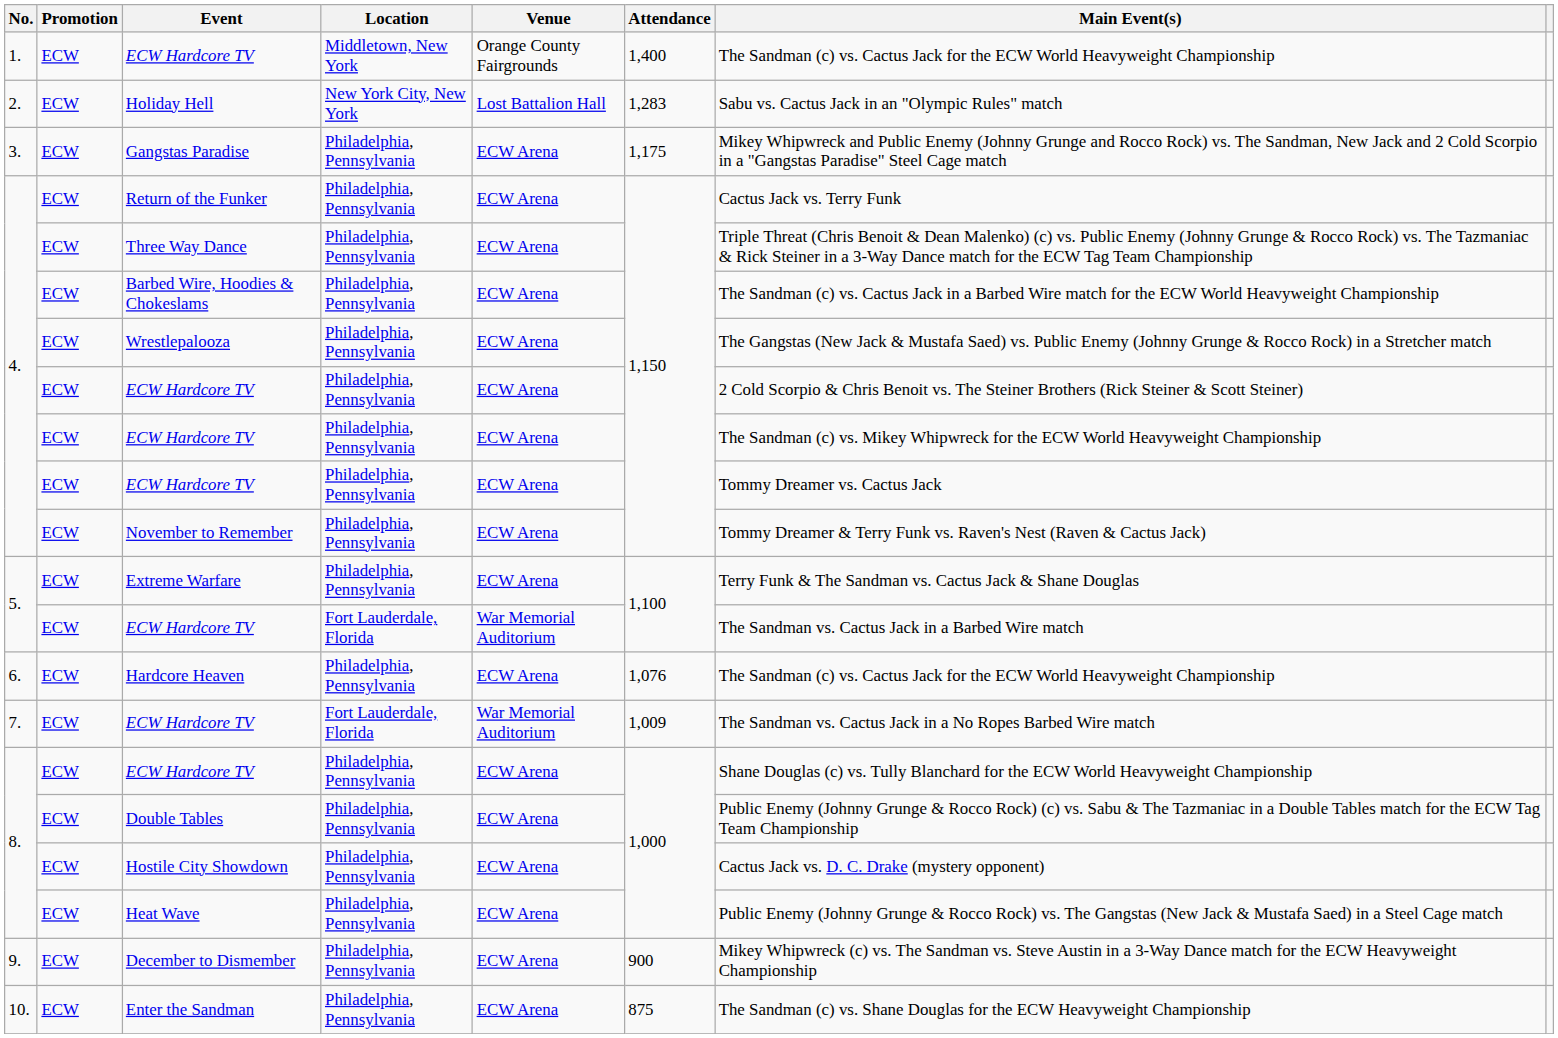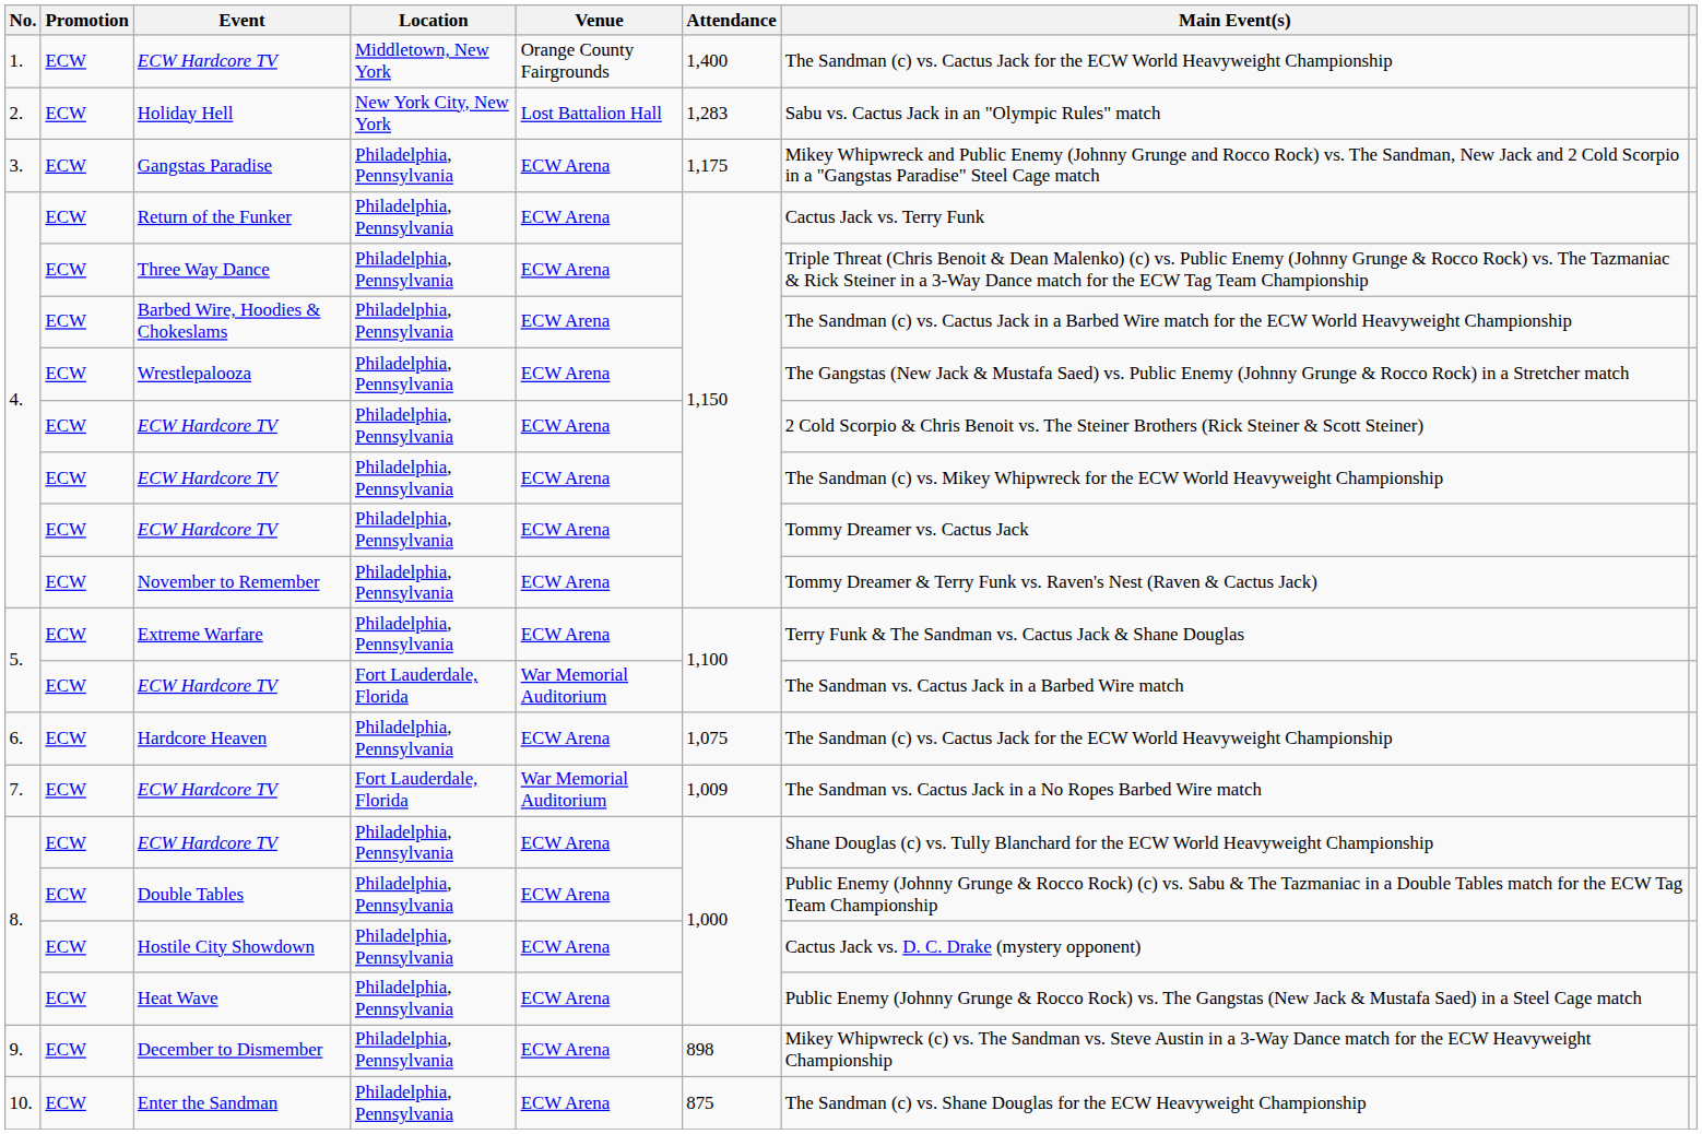 <table class="wikitable sortable" style="font-size:85%;">
 <tr>
 <th>No.</th>
 <th>Promotion</th>
 <th>Event</th>
 <th>Location</th>
 <th>Venue</th>
 <th>Attendance</th>
 <th class=unsortable>Main Event(s)</th>
 <th class=unsortable></th>
 </tr>
 <tr>
 <td>1.</td>
 <td><a href='#'>ECW</a></td>
 <td><em><a href='#'>ECW Hardcore TV</a></em> <br> </td>
 <td><a href='#'>Middletown, New York</a></td>
 <td>Orange County Fairgrounds</td>
 <td>1,400</td>
 <td>The Sandman (c) vs. Cactus Jack for the ECW World Heavyweight Championship</td>
 <td></td>
 </tr>
 <tr>
 <td>2.</td>
 <td><a href='#'>ECW</a></td>
 <td><a href='#'>Holiday Hell</a> <br> </td>
 <td><a href='#'>New York City, New York</a></td>
 <td><a href='#'>Lost Battalion Hall</a></td>
 <td>1,283</td>
 <td>Sabu vs. Cactus Jack in an "Olympic Rules" match</td>
 <td></td>
 </tr>
 <tr>
 <td>3.</td>
 <td><a href='#'>ECW</a></td>
 <td><a href='#'>Gangstas Paradise</a> <br> </td>
 <td><a href='#'>Philadelphia</a>, <a href='#'>Pennsylvania</a></td>
 <td><a href='#'>ECW Arena</a></td>
 <td>1,175</td>
 <td>Mikey Whipwreck and Public Enemy (Johnny Grunge and Rocco Rock) vs. The Sandman, New Jack and 2 Cold Scorpio in a "Gangstas Paradise" Steel Cage match</td>
 <td></td>
 </tr>
 <tr>
 <td rowspan=8>4.</td>
 <td><a href='#'>ECW</a></td>
 <td><a href='#'>Return of the Funker</a> <br> </td>
 <td><a href='#'>Philadelphia</a>, <a href='#'>Pennsylvania</a></td>
 <td><a href='#'>ECW Arena</a></td>
 <td rowspan=8>1,150</td>
 <td>Cactus Jack vs. Terry Funk</td>
 <td></td>
 </tr>
 <tr>
 <td><a href='#'>ECW</a></td>
 <td><a href='#'>Three Way Dance</a> <br> </td>
 <td><a href='#'>Philadelphia</a>, <a href='#'>Pennsylvania</a></td>
 <td><a href='#'>ECW Arena</a></td>
 <td>Triple Threat (Chris Benoit & Dean Malenko) (c) vs. Public Enemy (Johnny Grunge & Rocco Rock) vs. The Tazmaniac & Rick Steiner in a 3-Way Dance match for the ECW Tag Team Championship</td>
 <td></td>
 </tr>
 <tr>
 <td><a href='#'>ECW</a></td>
 <td><a href='#'>Barbed Wire, Hoodies & Chokeslams</a> <br> </td>
 <td><a href='#'>Philadelphia</a>, <a href='#'>Pennsylvania</a></td>
 <td><a href='#'>ECW Arena</a></td>
 <td>The Sandman (c) vs. Cactus Jack in a Barbed Wire match for the ECW World Heavyweight Championship</td>
 <td></td>
 </tr>
 <tr>
 <td><a href='#'>ECW</a></td>
 <td><a href='#'>Wrestlepalooza</a> <br> </td>
 <td><a href='#'>Philadelphia</a>, <a href='#'>Pennsylvania</a></td>
 <td><a href='#'>ECW Arena</a></td>
 <td>The Gangstas (New Jack & Mustafa Saed) vs. Public Enemy (Johnny Grunge & Rocco Rock) in a Stretcher match</td>
 <td></td>
 </tr>
 <tr>
 <td><a href='#'>ECW</a></td>
 <td><em><a href='#'>ECW Hardcore TV</a></em> <br> </td>
 <td><a href='#'>Philadelphia</a>, <a href='#'>Pennsylvania</a></td>
 <td><a href='#'>ECW Arena</a></td>
 <td>2 Cold Scorpio & Chris Benoit vs. The Steiner Brothers (Rick Steiner & Scott Steiner)</td>
 <td></td>
 </tr>
 <tr>
 <td><a href='#'>ECW</a></td>
 <td><em><a href='#'>ECW Hardcore TV</a></em> <br> </td>
 <td><a href='#'>Philadelphia</a>, <a href='#'>Pennsylvania</a></td>
 <td><a href='#'>ECW Arena</a></td>
 <td>The Sandman (c) vs. Mikey Whipwreck for the ECW World Heavyweight Championship</td>
 <td></td>
 </tr>
 <tr>
 <td><a href='#'>ECW</a></td>
 <td><em><a href='#'>ECW Hardcore TV</a></em> <br> </td>
 <td><a href='#'>Philadelphia</a>, <a href='#'>Pennsylvania</a></td>
 <td><a href='#'>ECW Arena</a></td>
 <td>Tommy Dreamer vs. Cactus Jack</td>
 <td></td>
 </tr>
 <tr>
 <td><a href='#'>ECW</a></td>
 <td><a href='#'>November to Remember</a> <br> </td>
 <td><a href='#'>Philadelphia</a>, <a href='#'>Pennsylvania</a></td>
 <td><a href='#'>ECW Arena</a></td>
 <td>Tommy Dreamer & Terry Funk vs. Raven's Nest (Raven & Cactus Jack)</td>
 <td></td>
 </tr>
 <tr>
 <td rowspan=2>5.</td>
 <td><a href='#'>ECW</a></td>
 <td><a href='#'>Extreme Warfare</a> <br> </td>
 <td><a href='#'>Philadelphia</a>, <a href='#'>Pennsylvania</a></td>
 <td><a href='#'>ECW Arena</a></td>
 <td rowspan=2>1,100</td>
 <td>Terry Funk & The Sandman vs. Cactus Jack & Shane Douglas</td>
 <td></td>
 </tr>
 <tr>
 <td><a href='#'>ECW</a></td>
 <td><em><a href='#'>ECW Hardcore TV</a></em> <br> </td>
 <td><a href='#'>Fort Lauderdale, Florida</a></td>
 <td><a href='#'>War Memorial Auditorium</a></td>
 <td>The Sandman vs. Cactus Jack in a Barbed Wire match</td>
 <td></td>
 </tr>
 <tr>
 <td>6.</td>
 <td><a href='#'>ECW</a></td>
 <td><a href='#'>Hardcore Heaven</a> <br> </td>
 <td><a href='#'>Philadelphia</a>, <a href='#'>Pennsylvania</a></td>
 <td><a href='#'>ECW Arena</a></td>
-<td>1,076</td>
+<td>1,075</td>
 <td>The Sandman (c) vs. Cactus Jack for the ECW World Heavyweight Championship</td>
 <td></td>
 </tr>
 <tr>
 <td>7.</td>
 <td><a href='#'>ECW</a></td>
 <td><em><a href='#'>ECW Hardcore TV</a></em> <br> </td>
 <td><a href='#'>Fort Lauderdale, Florida</a></td>
 <td><a href='#'>War Memorial Auditorium</a></td>
 <td>1,009</td>
 <td>The Sandman vs. Cactus Jack in a No Ropes Barbed Wire match</td>
 <td></td>
 </tr>
 <tr>
 <td rowspan=4>8.</td>
 <td><a href='#'>ECW</a></td>
 <td><em><a href='#'>ECW Hardcore TV</a></em> <br> </td>
 <td><a href='#'>Philadelphia</a>, <a href='#'>Pennsylvania</a></td>
 <td><a href='#'>ECW Arena</a></td>
 <td rowspan=4>1,000</td>
 <td>Shane Douglas (c) vs. Tully Blanchard for the ECW World Heavyweight Championship</td>
 <td></td>
 </tr>
 <tr>
 <td><a href='#'>ECW</a></td>
 <td><a href='#'>Double Tables</a> <br> </td>
 <td><a href='#'>Philadelphia</a>, <a href='#'>Pennsylvania</a></td>
 <td><a href='#'>ECW Arena</a></td>
 <td>Public Enemy (Johnny Grunge & Rocco Rock) (c) vs. Sabu & The Tazmaniac in a Double Tables match for the ECW Tag Team Championship</td>
 <td></td>
 </tr>
 <tr>
 <td><a href='#'>ECW</a></td>
 <td><a href='#'>Hostile City Showdown</a> <br> </td>
 <td><a href='#'>Philadelphia</a>, <a href='#'>Pennsylvania</a></td>
 <td><a href='#'>ECW Arena</a></td>
 <td>Cactus Jack vs. <a href='#'>D. C. Drake</a> (mystery opponent)</td>
 <td></td>
 </tr>
 <tr>
 <td><a href='#'>ECW</a></td>
 <td><a href='#'>Heat Wave</a> <br> </td>
 <td><a href='#'>Philadelphia</a>, <a href='#'>Pennsylvania</a></td>
 <td><a href='#'>ECW Arena</a></td>
 <td>Public Enemy (Johnny Grunge & Rocco Rock) vs. The Gangstas (New Jack & Mustafa Saed) in a Steel Cage match</td>
 <td></td>
 </tr>
 <tr>
 <td>9.</td>
 <td><a href='#'>ECW</a></td>
 <td><a href='#'>December to Dismember</a> <br> </td>
 <td><a href='#'>Philadelphia</a>, <a href='#'>Pennsylvania</a></td>
 <td><a href='#'>ECW Arena</a></td>
-<td>900</td>
+<td>898</td>
 <td>Mikey Whipwreck (c) vs. The Sandman vs. Steve Austin in a 3-Way Dance match for the ECW Heavyweight Championship</td>
 <td></td>
 </tr>
 <tr>
 <td>10.</td>
 <td><a href='#'>ECW</a></td>
 <td><a href='#'>Enter the Sandman</a> <br> </td>
 <td><a href='#'>Philadelphia</a>, <a href='#'>Pennsylvania</a></td>
 <td><a href='#'>ECW Arena</a></td>
 <td>875</td>
 <td>The Sandman (c) vs. Shane Douglas for the ECW Heavyweight Championship</td>
 <td></td>
 </tr>
 </table>
